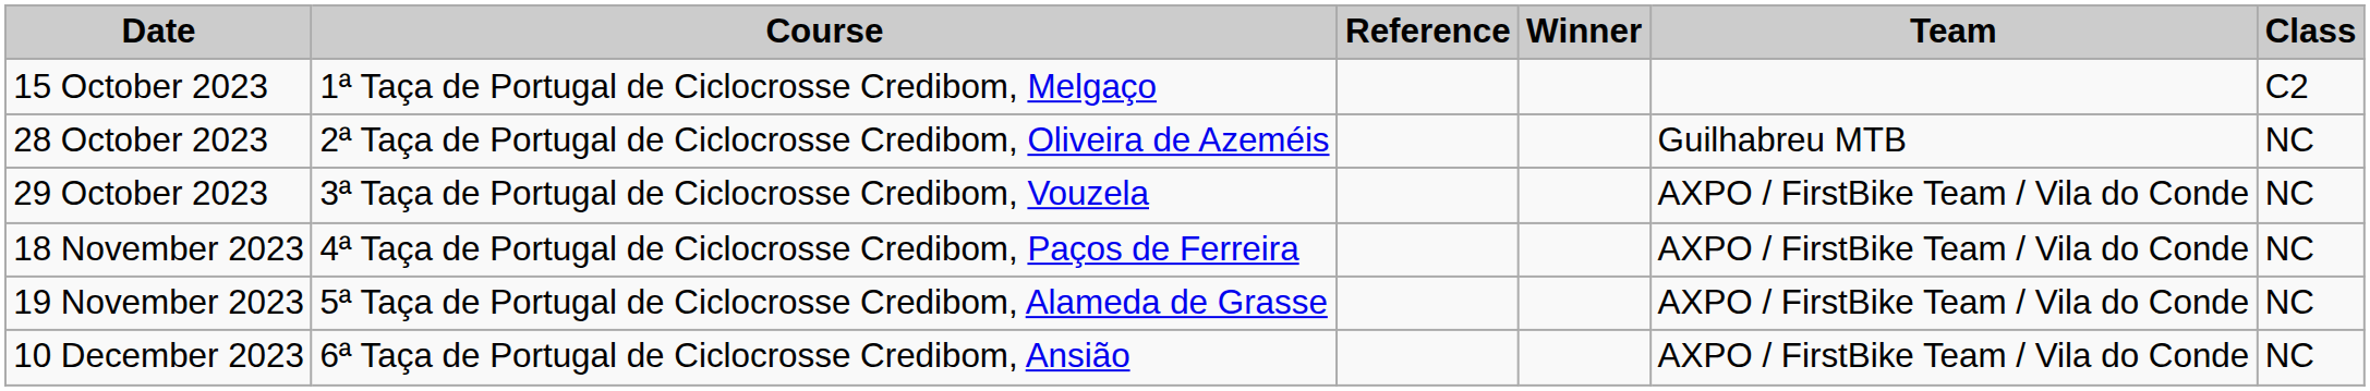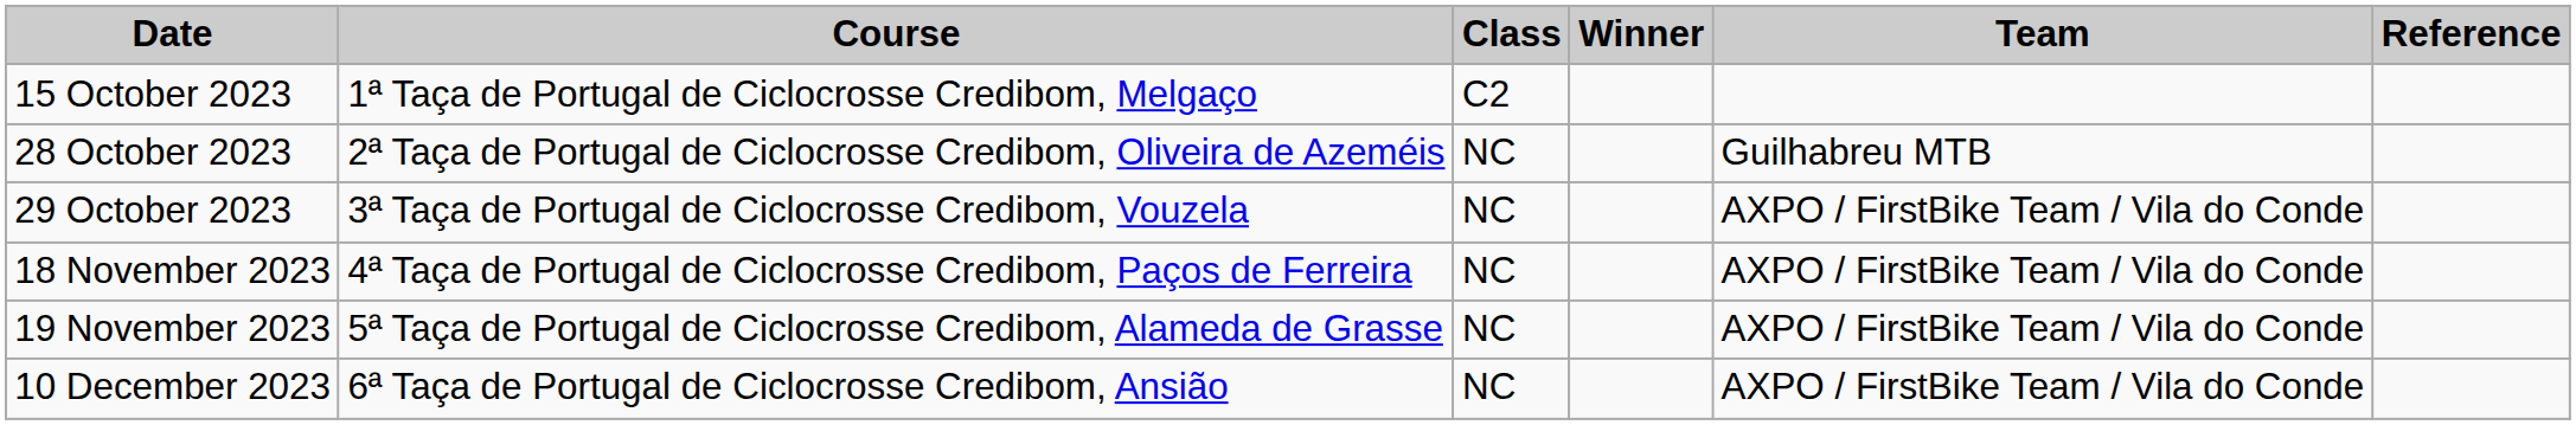 <table class="wikitable sortable alternance ">
 <tr>
 <th scope="col" style="background-color:#CCCCCC;">Date</th>
 <th scope="col" style="background-color:#CCCCCC;">Course</th>
-<th scope="col" style="background-color:#CCCCCC;">Reference</th>
+<th scope="col" style="background-color:#CCCCCC;">Class</th>
 <th scope="col" style="background-color:#CCCCCC;">Winner</th>
 <th scope="col" style="background-color:#CCCCCC;">Team</th>
-<th scope="col" style="background-color:#CCCCCC;">Class</th>
+<th scope="col" style="background-color:#CCCCCC;">Reference</th>
 </tr>
 <tr>
 <td>15 October 2023</td>
 <td> 1ª Taça de Portugal de Ciclocrosse Credibom, <a href='#'>Melgaço</a></td>
+<td>C2</td>
 <td></td>
 <td></td>
 <td></td>
-<td>C2</td>
 </tr>
 <tr>
 <td>28 October 2023</td>
 <td> 2ª Taça de Portugal de Ciclocrosse Credibom, <a href='#'>Oliveira de Azeméis</a></td>
-<td></td>
+<td>NC</td>
 <td></td>
 <td>Guilhabreu MTB</td>
-<td>NC</td>
+<td></td>
 </tr>
 <tr>
 <td>29 October 2023</td>
 <td> 3ª Taça de Portugal de Ciclocrosse Credibom, <a href='#'>Vouzela</a></td>
-<td></td>
+<td>NC</td>
 <td></td>
 <td>AXPO / FirstBike Team / Vila do Conde</td>
-<td>NC</td>
+<td></td>
 </tr>
 <tr>
 <td>18 November 2023</td>
 <td> 4ª Taça de Portugal de Ciclocrosse Credibom, <a href='#'>Paços de Ferreira</a></td>
-<td></td>
+<td>NC</td>
 <td></td>
 <td>AXPO / FirstBike Team / Vila do Conde</td>
-<td>NC</td>
+<td></td>
 </tr>
 <tr>
 <td>19 November 2023</td>
 <td> 5ª Taça de Portugal de Ciclocrosse Credibom, <a href='#'>Alameda de Grasse</a></td>
-<td></td>
+<td>NC</td>
 <td></td>
 <td>AXPO / FirstBike Team / Vila do Conde</td>
-<td>NC</td>
+<td></td>
 </tr>
 <tr>
 <td>10 December 2023</td>
 <td> 6ª Taça de Portugal de Ciclocrosse Credibom, <a href='#'>Ansião</a></td>
-<td></td>
+<td>NC</td>
 <td></td>
 <td>AXPO / FirstBike Team / Vila do Conde</td>
-<td>NC</td>
+<td></td>
 </tr>
 </table>
